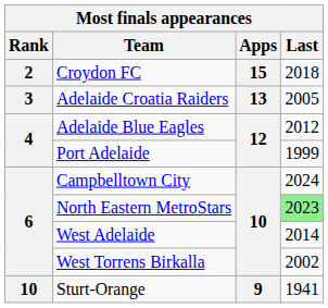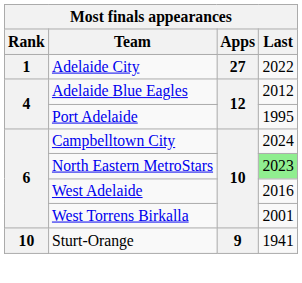 <table class="wikitable">
 <tr>
 <th colspan=4>Most finals appearances</th>
 </tr>
 <tr>
 <th>Rank</th>
 <th>Team</th>
 <th>Apps</th>
 <th>Last</th>
 </tr>
 <tr>
-<th>2</th>
-<td><a href='#'>Croydon FC</a></td>
-<th>15</th>
-<td align=center>2018</td>
-</tr>
-<tr>
-<th>3</th>
-<td><a href='#'>Adelaide Croatia Raiders</a></td>
-<th>13</th>
-<td align=center>2005</td>
+<th>1</th>
+<td><a href='#'>Adelaide City</a></td>
+<th>27</th>
+<td align=center>2022</td>
 </tr>
 <tr>
 <th rowspan=2>4</th>
 <td><a href='#'>Adelaide Blue Eagles</a></td>
 <th rowspan=2>12</th>
 <td align=center>2012</td>
 </tr>
 <tr>
 <td><a href='#'>Port Adelaide</a></td>
-<td align=center>1999</td>
+<td align=center>1995</td>
 </tr>
 <tr>
 <th rowspan=4>6</th>
 <td><a href='#'>Campbelltown City</a></td>
 <th rowspan=4>10</th>
 <td align=center>2024</td>
 </tr>
 <tr>
 <td><a href='#'>North Eastern MetroStars</a></td>
 <td align=center style="background: lightgreen;">2023</td>
 </tr>
 <tr>
 <td><a href='#'>West Adelaide</a></td>
-<td align=center>2014</td>
+<td align=center>2016</td>
 </tr>
 <tr>
 <td><a href='#'>West Torrens Birkalla</a></td>
-<td align=center>2002</td>
+<td align=center>2001</td>
 </tr>
 <tr>
 <th rowspan=2>10</th>
 <td>Sturt-Orange</td>
 <th rowspan=2>9</th>
 <td align=center>1941</td>
 </tr>
 </table>
